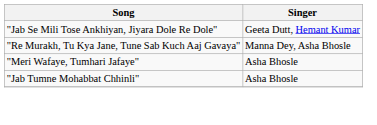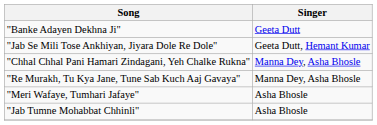 <table class="wikitable">
 <tr>
 <th>Song</th>
 <th>Singer</th>
 </tr>
 <tr>
+<td>"Banke Adayen Dekhna Ji"</td>
+<td><a href='#'>Geeta Dutt</a></td>
+</tr>
+<tr>
 <td>"Jab Se Mili Tose Ankhiyan, Jiyara Dole Re Dole"</td>
 <td>Geeta Dutt, <a href='#'>Hemant Kumar</a></td>
+</tr>
+<tr>
+<td>"Chhal Chhal Pani Hamari Zindagani, Yeh Chalke Rukna"</td>
+<td><a href='#'>Manna Dey</a>, <a href='#'>Asha Bhosle</a></td>
 </tr>
 <tr>
 <td>"Re Murakh, Tu Kya Jane, Tune Sab Kuch Aaj Gavaya"</td>
 <td>Manna Dey, Asha Bhosle</td>
 </tr>
 <tr>
 <td>"Meri Wafaye, Tumhari Jafaye"</td>
 <td>Asha Bhosle</td>
 </tr>
 <tr>
 <td>"Jab Tumne Mohabbat Chhinli"</td>
 <td>Asha Bhosle</td>
 </tr>
 <tr>
 </tr>
 </table>
